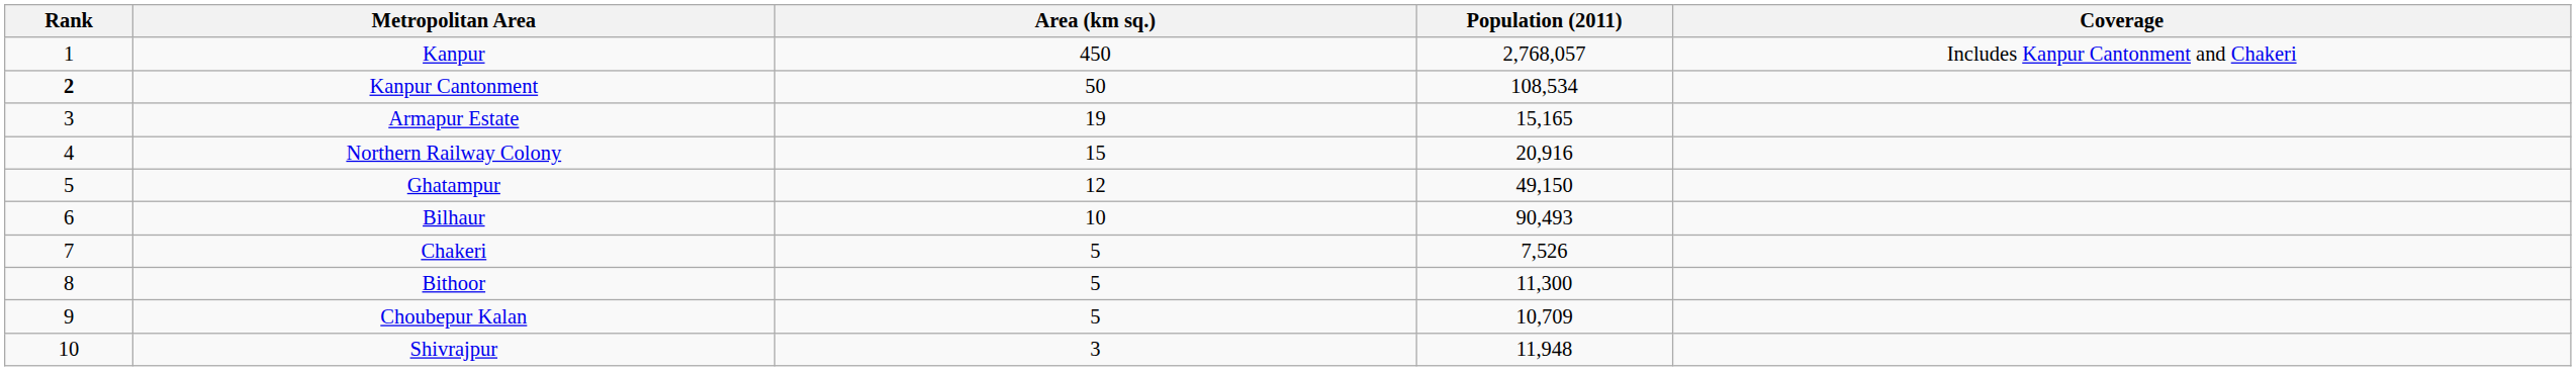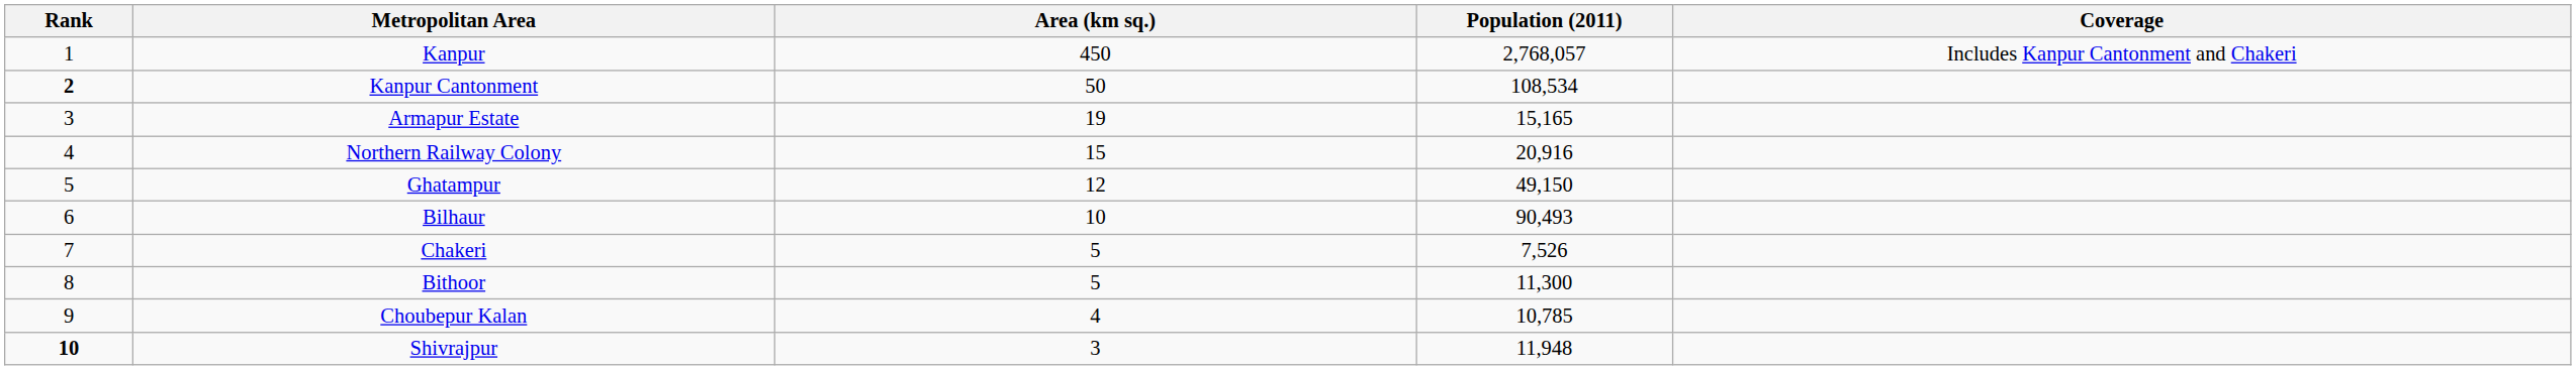 <table class="wikitable"  style="width:100%; text-align:center;">
 <tr>
 <th width=5%>Rank</th>
 <th style="width:25%;">Metropolitan Area</th>
 <th style="width:25%;">Area (km sq.)</th>
 <th style="width:10%;">Population (2011)</th>
 <th style="width:35%;">Coverage</th>
 </tr>
 <tr>
 <td>1</td>
 <td><a href='#'>Kanpur</a></td>
 <td>450</td>
 <td>2,768,057</td>
 <td>Includes <a href='#'>Kanpur Cantonment</a> and <a href='#'>Chakeri</a></td>
 </tr>
 <tr>
 <td><strong>2</strong></td>
 <td><a href='#'>Kanpur Cantonment</a></td>
 <td>50</td>
 <td>108,534</td>
 <td></td>
 </tr>
 <tr>
 <td>3</td>
 <td><a href='#'>Armapur Estate</a></td>
 <td>19</td>
 <td>15,165</td>
 <td></td>
 </tr>
 <tr>
 <td>4</td>
 <td><a href='#'>Northern Railway Colony</a></td>
 <td>15</td>
 <td>20,916</td>
 <td></td>
 </tr>
 <tr>
 <td>5</td>
 <td><a href='#'>Ghatampur</a></td>
 <td>12</td>
 <td>49,150</td>
 <td></td>
 </tr>
 <tr>
 <td>6</td>
 <td><a href='#'>Bilhaur</a></td>
 <td>10</td>
 <td>90,493</td>
 <td></td>
 </tr>
 <tr>
 <td>7</td>
 <td><a href='#'>Chakeri</a></td>
 <td>5</td>
 <td>7,526</td>
 <td></td>
 </tr>
 <tr>
 <td>8</td>
 <td><a href='#'>Bithoor</a></td>
 <td>5</td>
 <td>11,300</td>
 <td></td>
 </tr>
 <tr>
 <td>9</td>
 <td><a href='#'>Choubepur Kalan</a></td>
-<td>5</td>
-<td>10,709</td>
+<td>4</td>
+<td>10,785</td>
 <td></td>
 </tr>
 <tr>
-<td>10</td>
+<td><strong>10</strong></td>
 <td><a href='#'>Shivrajpur</a></td>
 <td>3</td>
 <td>11,948</td>
 <td></td>
 </tr>
 </table>
